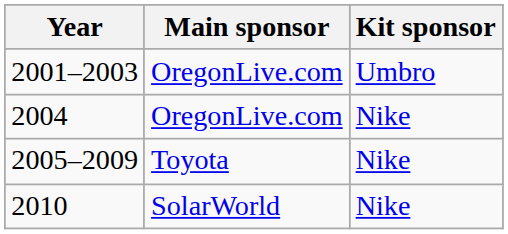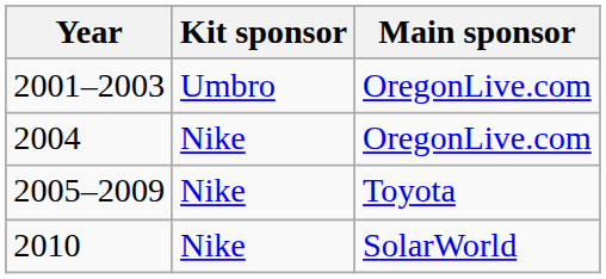 <table class="wikitable">
 <tr>
 <th>Year</th>
+<th>Kit sponsor</th>
 <th>Main sponsor</th>
-<th>Kit sponsor</th>
 </tr>
 <tr>
 <td>2001–2003</td>
+<td><a href='#'>Umbro</a></td>
 <td><a href='#'>OregonLive.com</a></td>
-<td><a href='#'>Umbro</a></td>
 </tr>
 <tr>
 <td>2004</td>
+<td><a href='#'>Nike</a></td>
 <td><a href='#'>OregonLive.com</a></td>
-<td><a href='#'>Nike</a></td>
 </tr>
 <tr>
 <td>2005–2009</td>
+<td><a href='#'>Nike</a></td>
 <td><a href='#'>Toyota</a></td>
-<td><a href='#'>Nike</a></td>
 </tr>
 <tr>
 <td>2010</td>
+<td><a href='#'>Nike</a></td>
 <td><a href='#'>SolarWorld</a></td>
-<td><a href='#'>Nike</a></td>
 </tr>
 </table>
